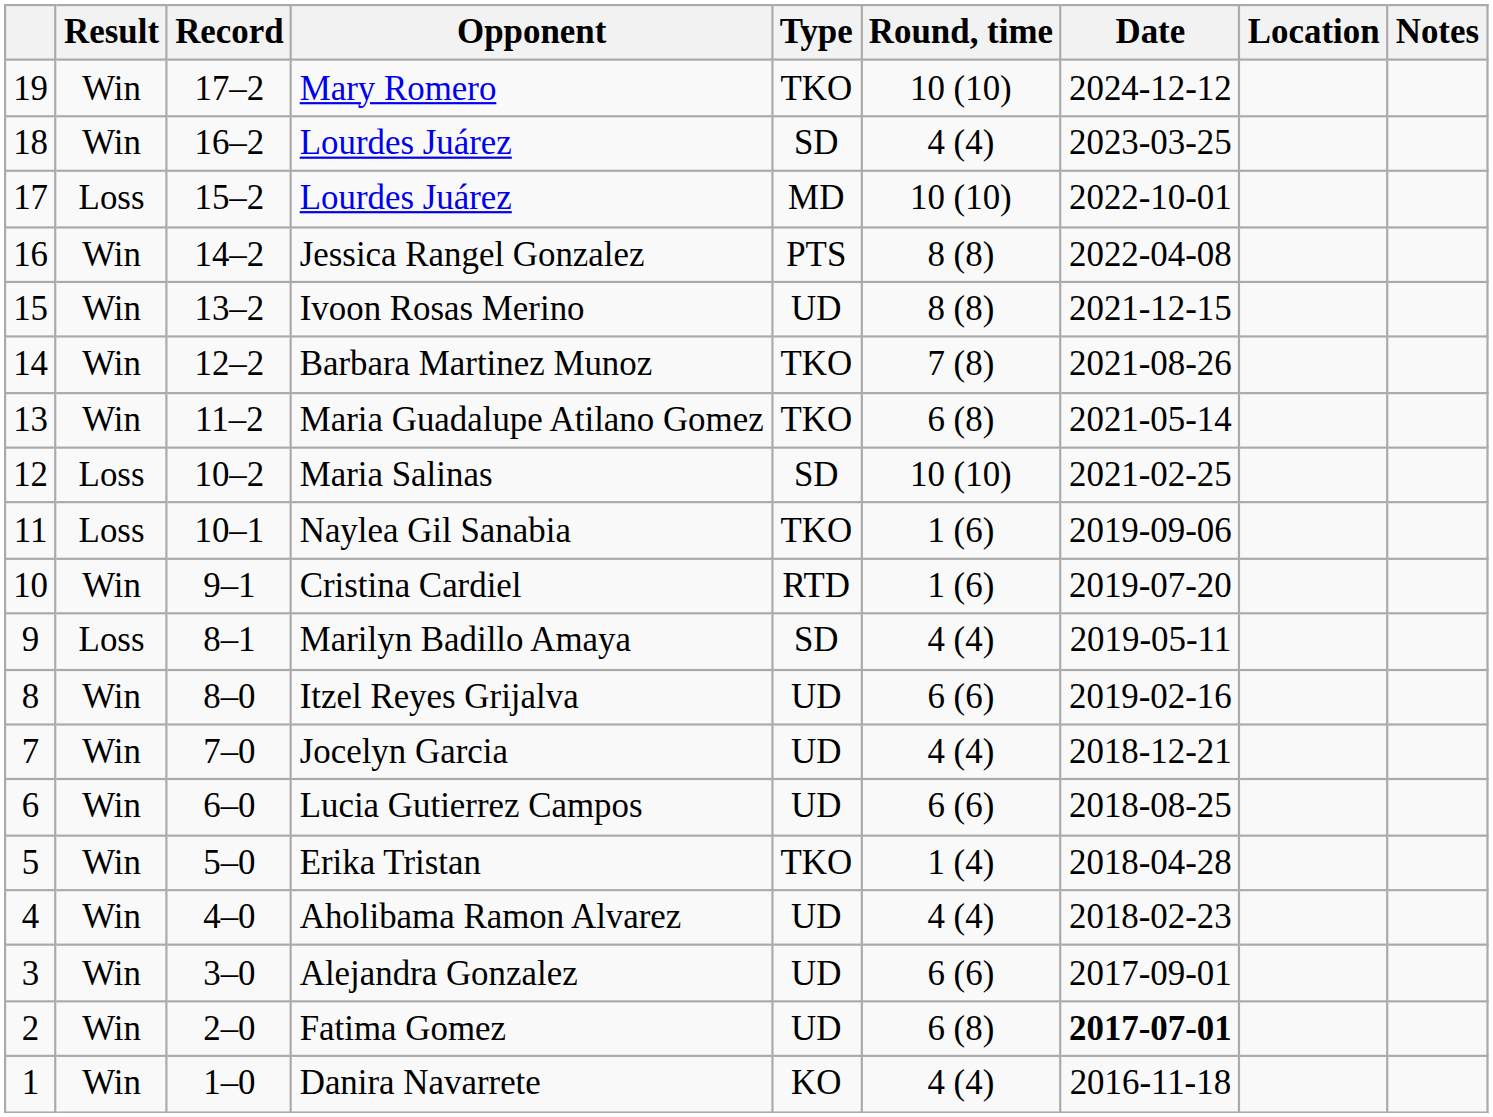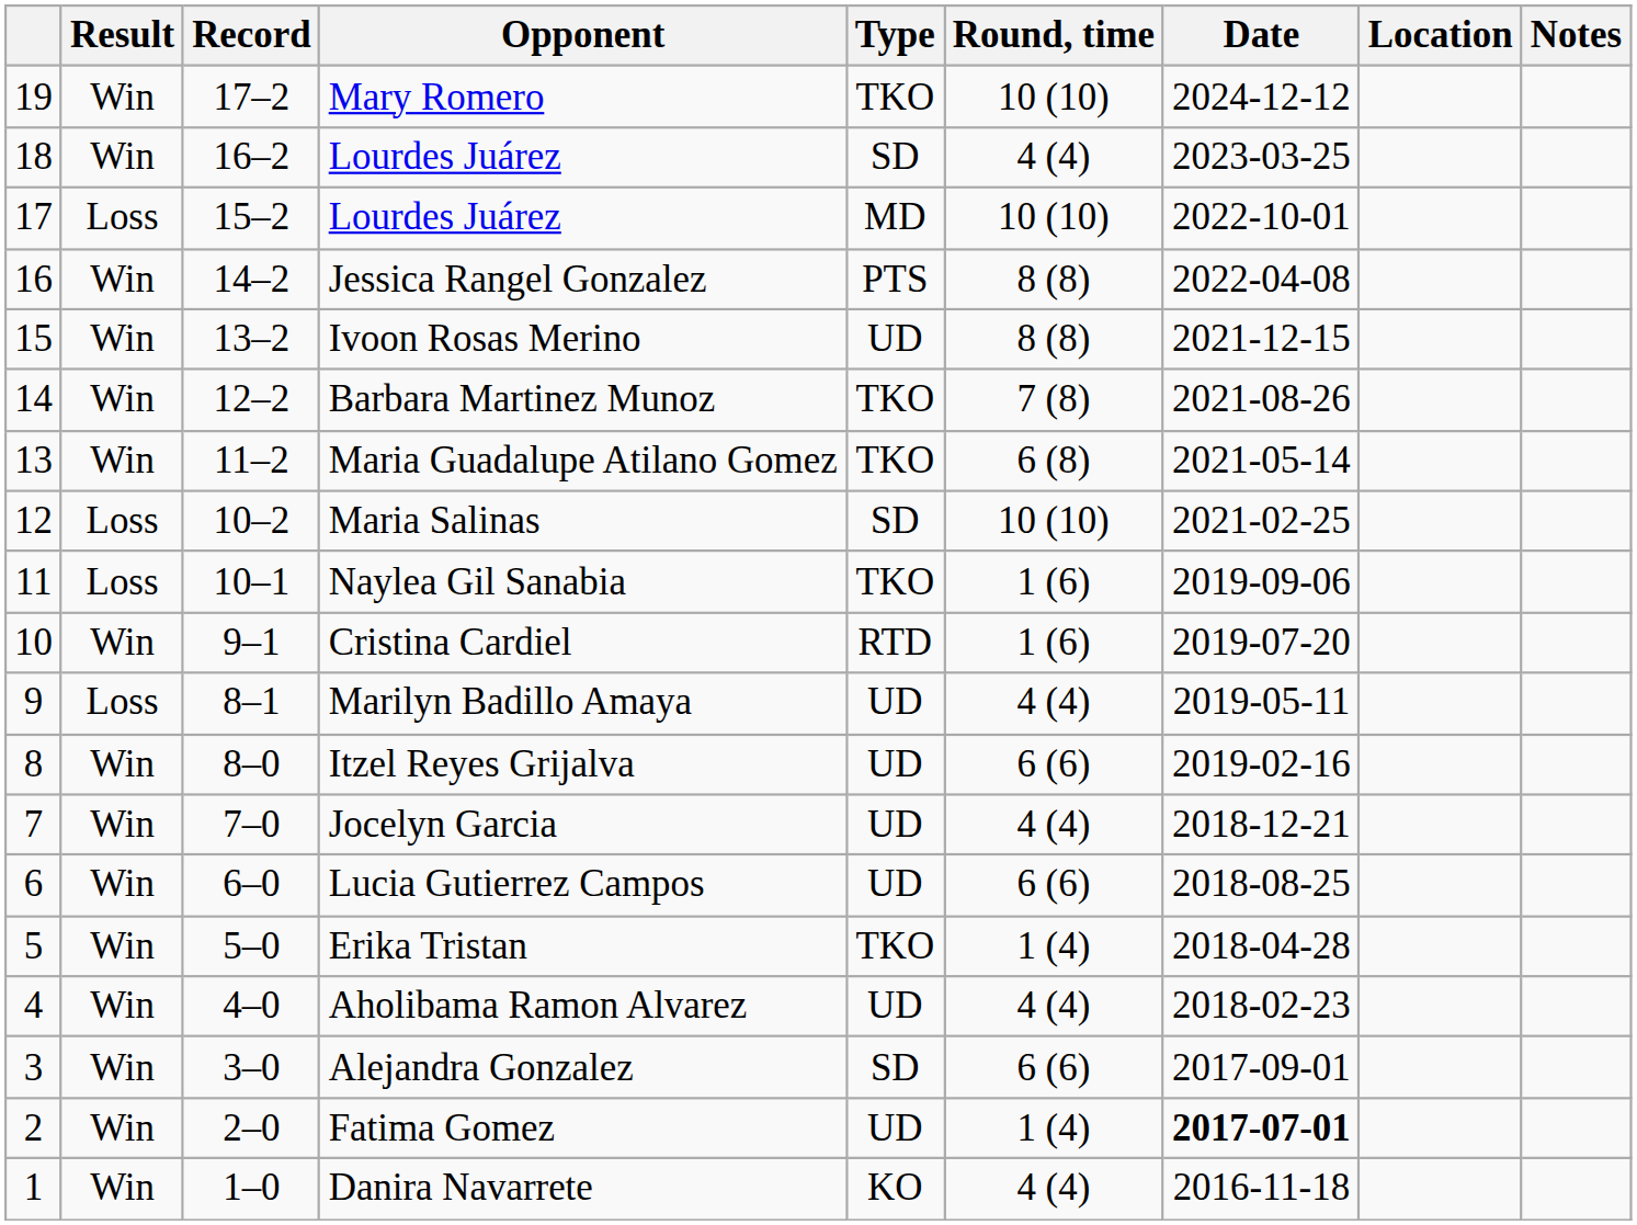 <table class=wikitable style=text-align:center>
 <tr>
 <th></th>
 <th>Result</th>
 <th>Record</th>
 <th>Opponent</th>
 <th>Type</th>
 <th>Round, time</th>
 <th>Date</th>
 <th>Location</th>
 <th>Notes</th>
 </tr>
 <tr>
 <td>19</td>
 <td>Win</td>
 <td>17–2</td>
 <td align=left><a href='#'>Mary Romero</a></td>
 <td>TKO</td>
 <td>10 (10)</td>
 <td>2024-12-12</td>
 <td align=left></td>
 <td align=left></td>
 </tr>
 <tr>
 <td>18</td>
 <td>Win</td>
 <td>16–2</td>
 <td align=left><a href='#'>Lourdes Juárez</a></td>
 <td>SD</td>
 <td>4 (4)</td>
 <td>2023-03-25</td>
 <td align=left></td>
 <td align=left></td>
 </tr>
 <tr>
 <td>17</td>
 <td>Loss</td>
 <td>15–2</td>
 <td align=left><a href='#'>Lourdes Juárez</a></td>
 <td>MD</td>
 <td>10 (10)</td>
 <td>2022-10-01</td>
 <td align=left></td>
 <td align=left></td>
 </tr>
 <tr>
 <td>16</td>
 <td>Win</td>
 <td>14–2</td>
 <td align=left>Jessica Rangel Gonzalez</td>
 <td>PTS</td>
 <td>8 (8)</td>
 <td>2022-04-08</td>
 <td align=left></td>
 <td align=left></td>
 </tr>
 <tr>
 <td>15</td>
 <td>Win</td>
 <td>13–2</td>
 <td align=left>Ivoon Rosas Merino</td>
 <td>UD</td>
 <td>8 (8)</td>
 <td>2021-12-15</td>
 <td align=left></td>
 <td align=left></td>
 </tr>
 <tr>
 <td>14</td>
 <td>Win</td>
 <td>12–2</td>
 <td align=left>Barbara Martinez Munoz</td>
 <td>TKO</td>
 <td>7 (8)</td>
 <td>2021-08-26</td>
 <td align=left></td>
 <td align=left></td>
 </tr>
 <tr>
 <td>13</td>
 <td>Win</td>
 <td>11–2</td>
 <td align=left>Maria Guadalupe Atilano Gomez</td>
 <td>TKO</td>
 <td>6 (8)</td>
 <td>2021-05-14</td>
 <td align=left></td>
 <td align=left></td>
 </tr>
 <tr>
 <td>12</td>
 <td>Loss</td>
 <td>10–2</td>
 <td align=left>Maria Salinas</td>
 <td>SD</td>
 <td>10 (10)</td>
 <td>2021-02-25</td>
 <td align=left></td>
 <td align=left></td>
 </tr>
 <tr>
 <td>11</td>
 <td>Loss</td>
 <td>10–1</td>
 <td align=left>Naylea Gil Sanabia</td>
 <td>TKO</td>
 <td>1 (6)</td>
 <td>2019-09-06</td>
 <td align=left></td>
 <td align=left></td>
 </tr>
 <tr>
 <td>10</td>
 <td>Win</td>
 <td>9–1</td>
 <td align=left>Cristina Cardiel</td>
 <td>RTD</td>
 <td>1 (6)</td>
 <td>2019-07-20</td>
 <td align=left></td>
 <td align=left></td>
 </tr>
 <tr>
 <td>9</td>
 <td>Loss</td>
 <td>8–1</td>
 <td align=left>Marilyn Badillo Amaya</td>
-<td>SD</td>
+<td>UD</td>
 <td>4 (4)</td>
 <td>2019-05-11</td>
 <td align=left></td>
 <td align=left></td>
 </tr>
 <tr>
 <td>8</td>
 <td>Win</td>
 <td>8–0</td>
 <td align=left>Itzel Reyes Grijalva</td>
 <td>UD</td>
 <td>6 (6)</td>
 <td>2019-02-16</td>
 <td align=left></td>
 <td align=left></td>
 </tr>
 <tr>
 <td>7</td>
 <td>Win</td>
 <td>7–0</td>
 <td align=left>Jocelyn Garcia</td>
 <td>UD</td>
 <td>4 (4)</td>
 <td>2018-12-21</td>
 <td align=left></td>
 <td align=left></td>
 </tr>
 <tr>
 <td>6</td>
 <td>Win</td>
 <td>6–0</td>
 <td align=left>Lucia Gutierrez Campos</td>
 <td>UD</td>
 <td>6 (6)</td>
 <td>2018-08-25</td>
 <td align=left></td>
 <td align=left></td>
 </tr>
 <tr>
 <td>5</td>
 <td>Win</td>
 <td>5–0</td>
 <td align=left>Erika Tristan</td>
 <td>TKO</td>
 <td>1 (4)</td>
 <td>2018-04-28</td>
 <td align=left></td>
 <td align=left></td>
 </tr>
 <tr>
 <td>4</td>
 <td>Win</td>
 <td>4–0</td>
 <td align=left>Aholibama Ramon Alvarez</td>
 <td>UD</td>
 <td>4 (4)</td>
 <td>2018-02-23</td>
 <td align=left></td>
 <td align=left></td>
 </tr>
 <tr>
 <td>3</td>
 <td>Win</td>
 <td>3–0</td>
 <td align=left>Alejandra Gonzalez</td>
-<td>UD</td>
+<td>SD</td>
 <td>6 (6)</td>
 <td>2017-09-01</td>
 <td align=left></td>
 <td align=left></td>
 </tr>
 <tr>
 <td>2</td>
 <td>Win</td>
 <td>2–0</td>
 <td align=left>Fatima Gomez</td>
 <td>UD</td>
-<td>6 (8)</td>
+<td>1 (4)</td>
 <td><strong>2017-07-01</strong></td>
 <td align=left></td>
 <td align=left></td>
 </tr>
 <tr>
 <td>1</td>
 <td>Win</td>
 <td>1–0</td>
 <td align=left>Danira Navarrete</td>
 <td>KO</td>
 <td>4 (4)</td>
 <td>2016-11-18</td>
 <td align=left></td>
 <td align=left></td>
 </tr>
 </table>
